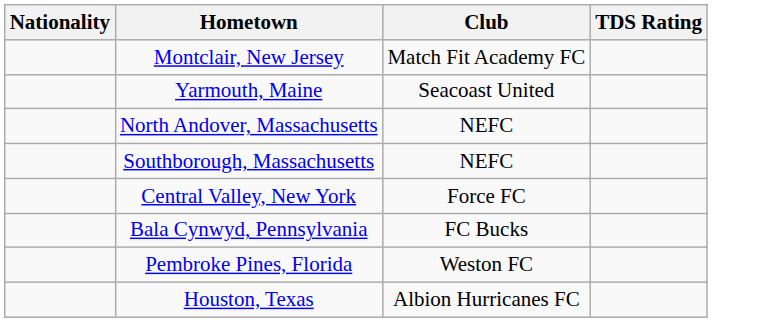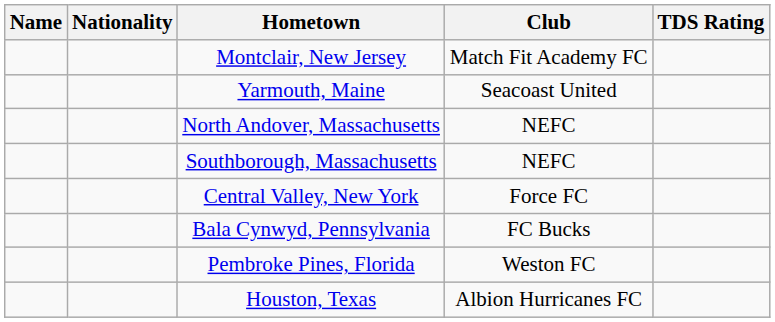 <table class="wikitable" style="font-size:90%; text-align: center;" border="1">
 <tr>
+<th>Name</th>
 <th>Nationality</th>
 <th>Hometown</th>
 <th>Club</th>
 <th>TDS Rating</th>
 </tr>
 <tr>
 <td></td>
+<td></td>
 <td><a href='#'>Montclair, New Jersey</a></td>
 <td>Match Fit Academy FC</td>
 <td></td>
 </tr>
 <tr>
+<td></td>
 <td></td>
 <td><a href='#'>Yarmouth, Maine</a></td>
 <td>Seacoast United</td>
 <td></td>
 </tr>
 <tr>
 <td></td>
+<td></td>
 <td><a href='#'>North Andover, Massachusetts</a></td>
 <td>NEFC</td>
 <td></td>
 </tr>
 <tr>
+<td></td>
 <td></td>
 <td><a href='#'>Southborough, Massachusetts</a></td>
 <td>NEFC</td>
 <td></td>
 </tr>
 <tr>
 <td></td>
+<td></td>
 <td><a href='#'>Central Valley, New York</a></td>
 <td>Force FC</td>
 <td></td>
 </tr>
 <tr>
+<td></td>
 <td></td>
 <td><a href='#'>Bala Cynwyd, Pennsylvania</a></td>
 <td>FC Bucks</td>
 <td></td>
 </tr>
 <tr>
 <td></td>
+<td></td>
 <td><a href='#'>Pembroke Pines, Florida</a></td>
 <td>Weston FC</td>
 <td></td>
 </tr>
 <tr>
 <td></td>
+<td></td>
 <td><a href='#'>Houston, Texas</a></td>
 <td>Albion Hurricanes FC</td>
 <td></td>
 </tr>
 </table>
